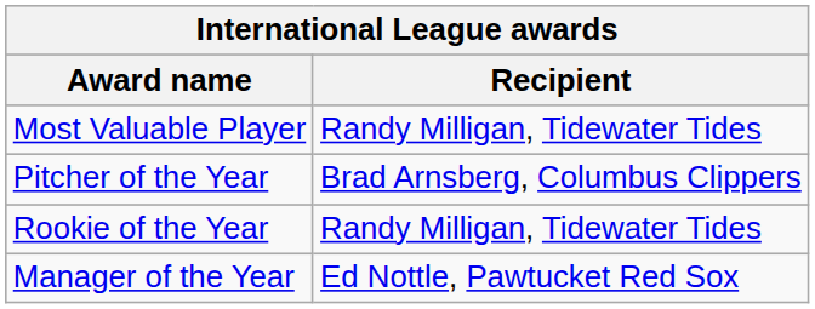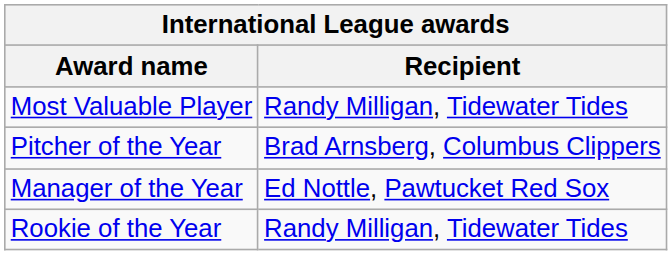 <table class="wikitable">
 <tr>
 <th colspan="2">International League awards</th>
 </tr>
 <tr>
 <th>Award name</th>
 <th>Recipient</th>
 </tr>
 <tr>
 <td><a href='#'>Most Valuable Player</a></td>
 <td><a href='#'>Randy Milligan</a>, <a href='#'>Tidewater Tides</a></td>
 </tr>
 <tr>
 <td><a href='#'>Pitcher of the Year</a></td>
 <td><a href='#'>Brad Arnsberg</a>, <a href='#'>Columbus Clippers</a></td>
 </tr>
 <tr>
+<td><a href='#'>Manager of the Year</a></td>
+<td><a href='#'>Ed Nottle</a>, <a href='#'>Pawtucket Red Sox</a></td>
+</tr>
+<tr>
 <td><a href='#'>Rookie of the Year</a></td>
 <td><a href='#'>Randy Milligan</a>, <a href='#'>Tidewater Tides</a></td>
 </tr>
-<tr>
-<td><a href='#'>Manager of the Year</a></td>
-<td><a href='#'>Ed Nottle</a>, <a href='#'>Pawtucket Red Sox</a></td>
-</tr>
 </table>
